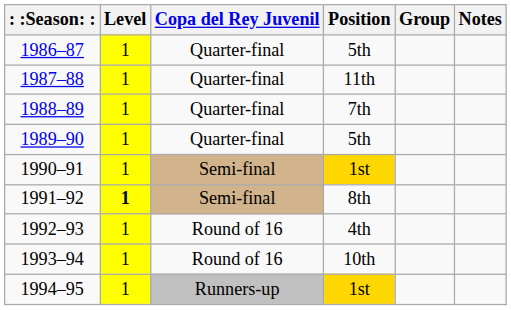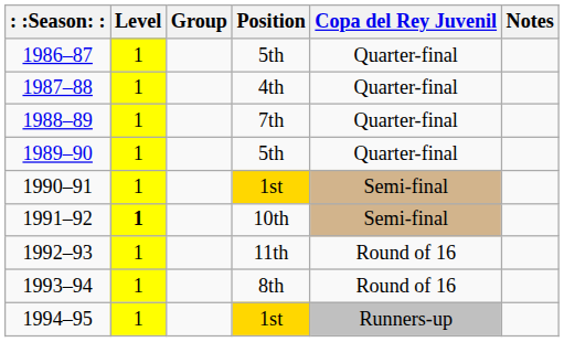 <table class="wikitable" style="text-align:center; font-size:90%">
 <tr>
 <th>: :Season: :</th>
 <th>Level</th>
+<th>Group</th>
+<th>Position</th>
 <th><a href='#'>Copa del Rey Juvenil</a></th>
-<th>Position</th>
-<th>Group</th>
 <th>Notes</th>
 </tr>
 <tr>
 <td><a href='#'>1986–87</a></td>
 <td bgcolor=#FFFF00>1</td>
+<td></td>
+<td>5th</td>
 <td>Quarter-final</td>
-<td>5th</td>
-<td></td>
 <td></td>
 </tr>
 <tr>
 <td><a href='#'>1987–88</a></td>
 <td bgcolor=#FFFF00>1</td>
+<td></td>
+<td>4th</td>
 <td>Quarter-final</td>
-<td>11th</td>
-<td></td>
 <td></td>
 </tr>
 <tr>
 <td><a href='#'>1988–89</a></td>
 <td bgcolor=#FFFF00>1</td>
+<td></td>
+<td>7th</td>
 <td>Quarter-final</td>
-<td>7th</td>
-<td></td>
 <td></td>
 </tr>
 <tr>
 <td><a href='#'>1989–90</a></td>
 <td bgcolor=#FFFF00>1</td>
+<td></td>
+<td>5th</td>
 <td>Quarter-final</td>
-<td>5th</td>
-<td></td>
 <td></td>
 </tr>
 <tr>
 <td>1990–91</td>
 <td bgcolor=#FFFF00>1</td>
+<td></td>
+<td bgcolor=gold>1st</td>
 <td bgcolor=#D2B48C>Semi-final</td>
-<td bgcolor=gold>1st</td>
-<td></td>
 <td></td>
 </tr>
 <tr>
 <td>1991–92</td>
 <td bgcolor=#FFFF00><strong>1</strong></td>
+<td></td>
+<td>10th</td>
 <td bgcolor=#D2B48C>Semi-final</td>
-<td>8th</td>
-<td></td>
 <td></td>
 </tr>
 <tr>
 <td>1992–93</td>
 <td bgcolor=#FFFF00>1</td>
+<td></td>
+<td>11th</td>
 <td>Round of 16</td>
-<td>4th</td>
-<td></td>
 <td></td>
 </tr>
 <tr>
 <td>1993–94</td>
 <td bgcolor=#FFFF00>1</td>
+<td></td>
+<td>8th</td>
 <td>Round of 16</td>
-<td>10th</td>
-<td></td>
 <td></td>
 </tr>
 <tr>
 <td>1994–95</td>
 <td bgcolor=#FFFF00>1</td>
+<td></td>
+<td bgcolor=gold>1st</td>
 <td bgcolor=silver>Runners-up</td>
-<td bgcolor=gold>1st</td>
-<td></td>
 <td></td>
 </tr>
 </table>
